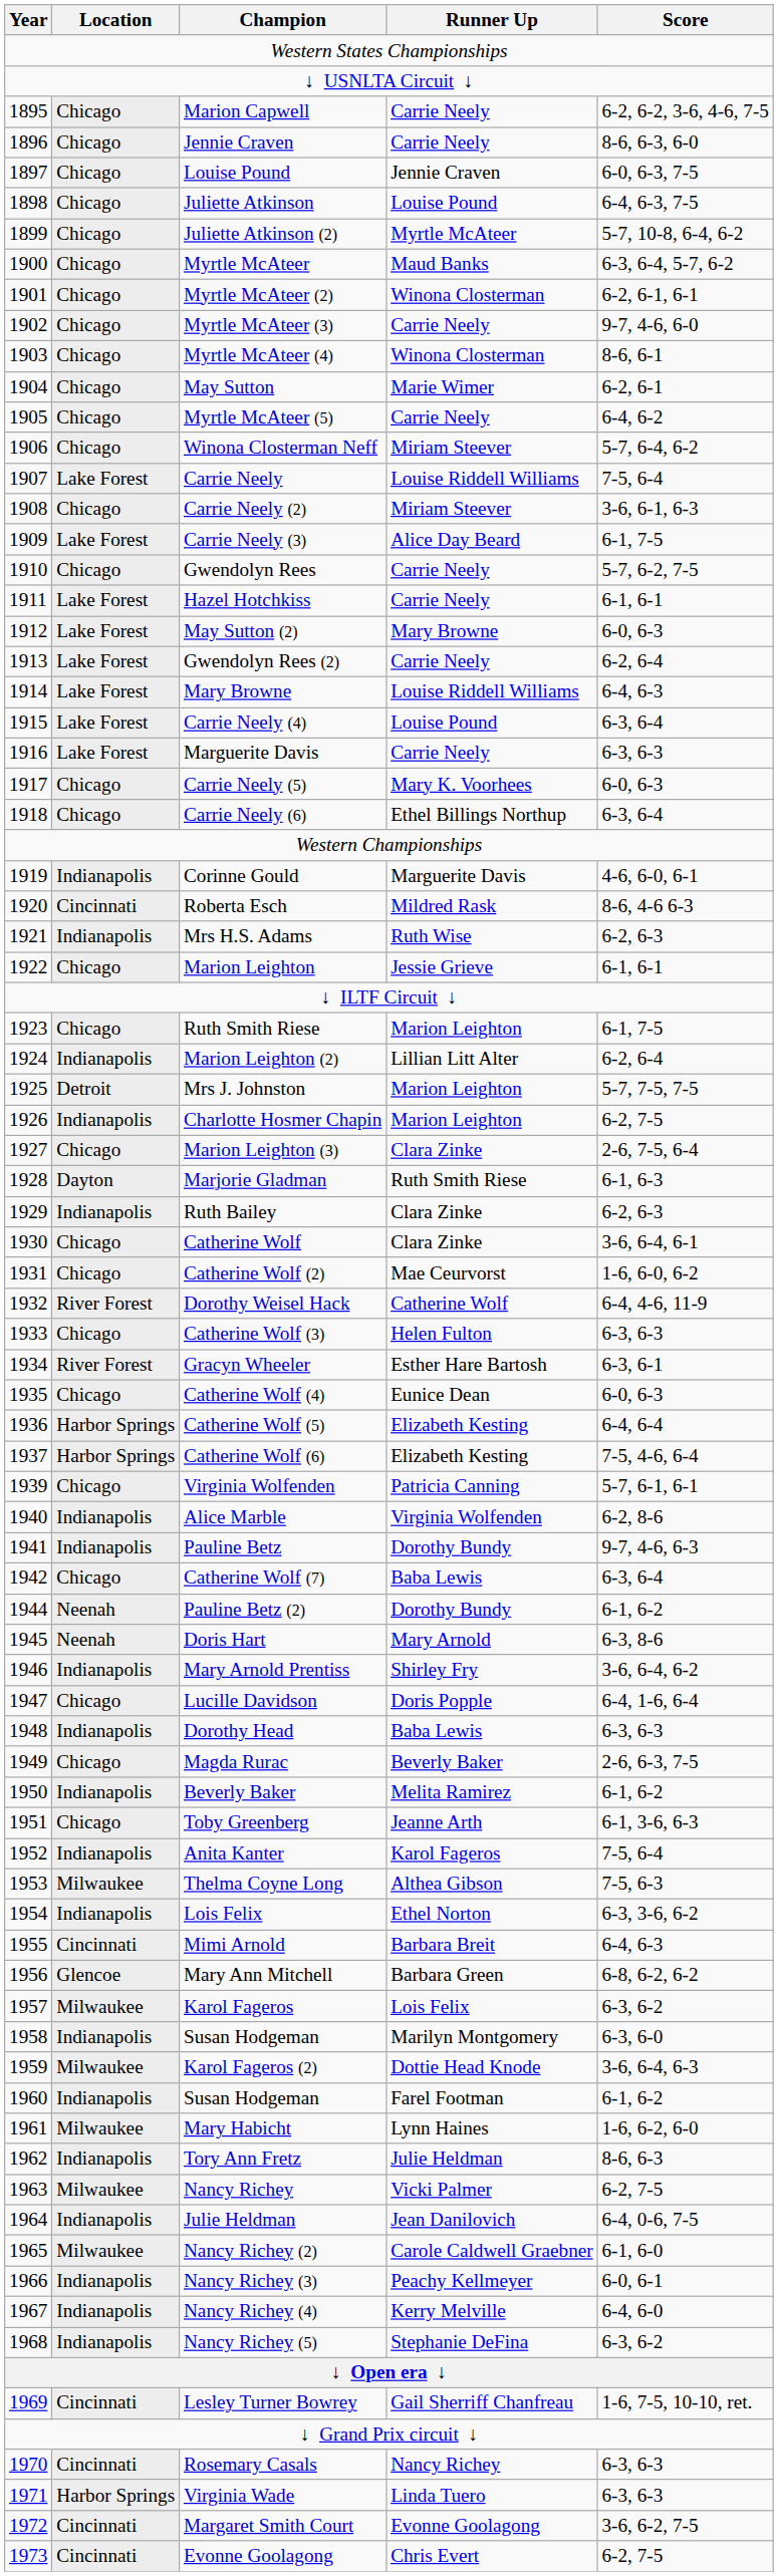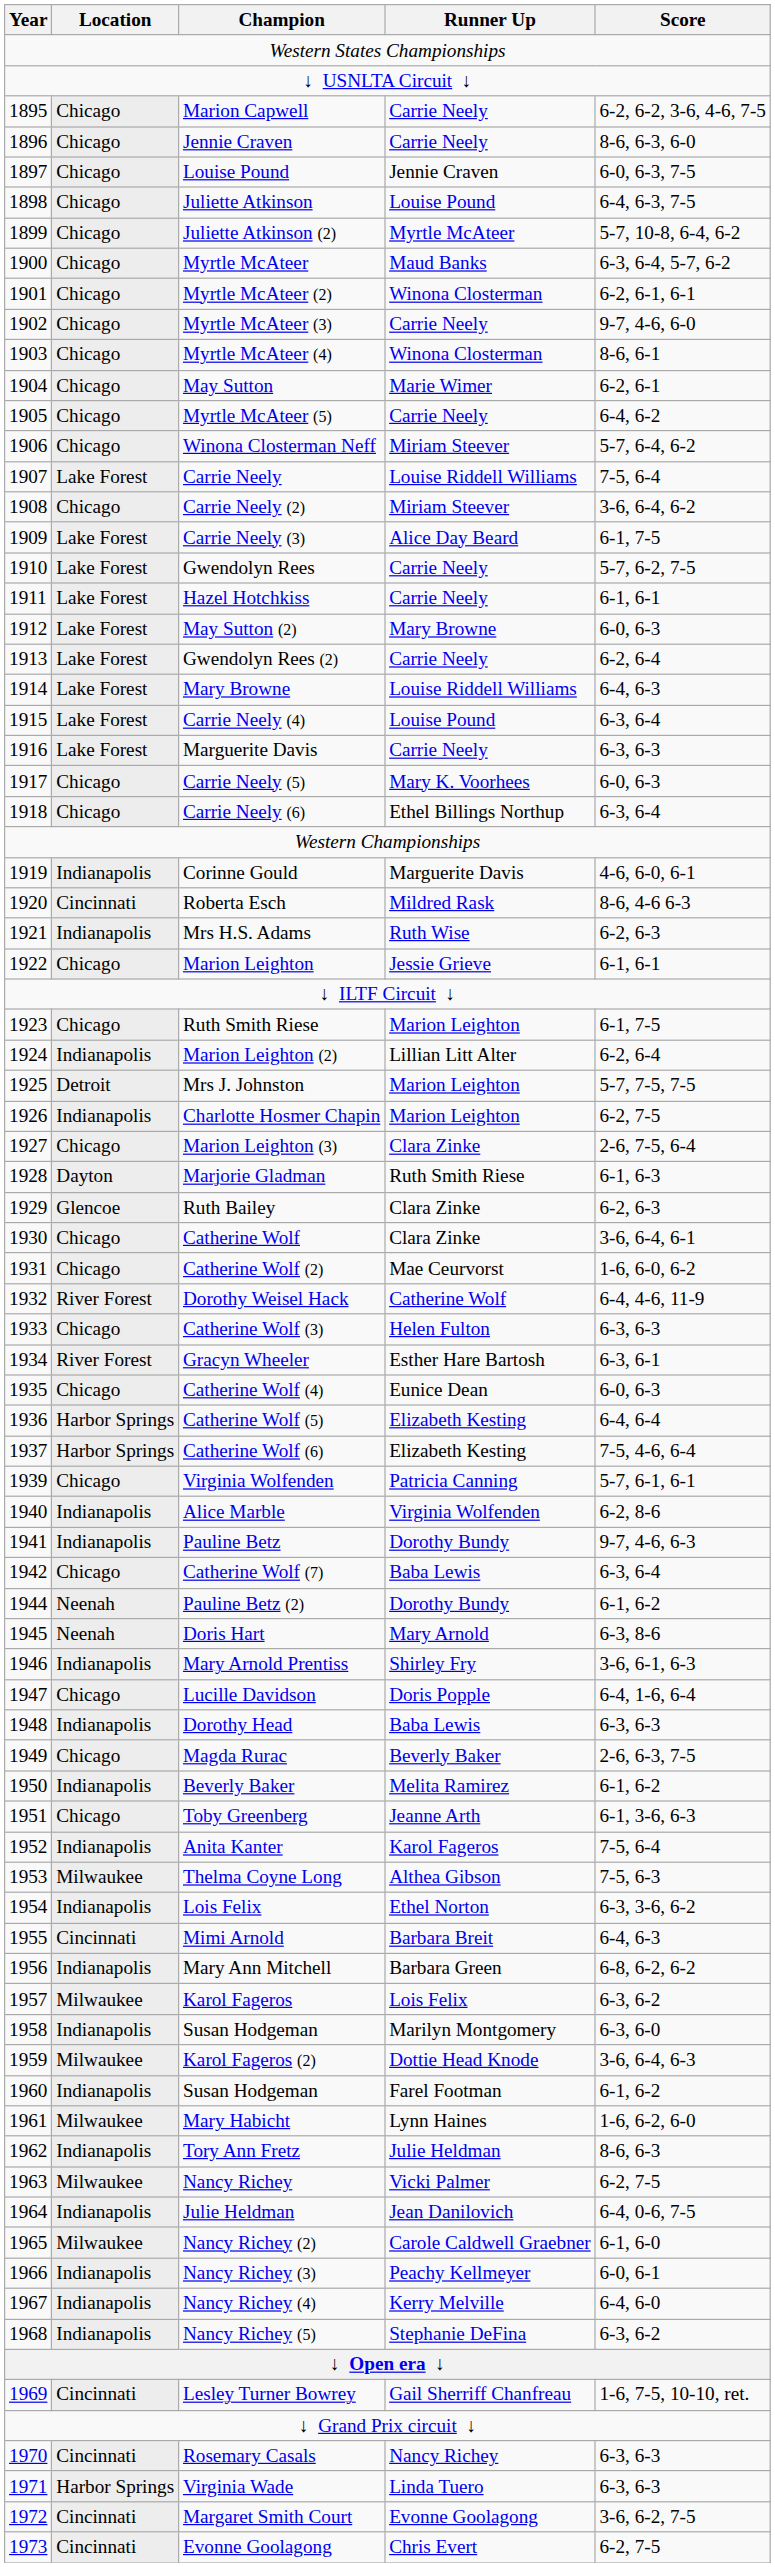 <table class="wikitable sortable">
 <tr>
 <th>Year</th>
 <th>Location</th>
 <th>Champion</th>
 <th>Runner Up</th>
 <th>Score</th>
 </tr>
 <tr>
 <td colspan=5 align=center><em>Western States Championships</em></td>
 </tr>
 <tr>
 <td colspan=5 align=center>↓  <a href='#'>USNLTA Circuit</a>  ↓</td>
 </tr>
 <tr>
 <td>1895</td>
 <td style="background:#ededed">Chicago</td>
 <td> <a href='#'>Marion Capwell</a></td>
 <td> <a href='#'>Carrie Neely</a></td>
 <td>6-2, 6-2, 3-6, 4-6, 7-5</td>
 </tr>
 <tr>
 <td>1896</td>
 <td style="background:#ededed">Chicago</td>
 <td> <a href='#'>Jennie Craven</a></td>
 <td> <a href='#'>Carrie Neely</a></td>
 <td>8-6, 6-3, 6-0</td>
 </tr>
 <tr>
 <td>1897</td>
 <td style="background:#ededed">Chicago</td>
 <td> <a href='#'>Louise Pound</a></td>
 <td> Jennie Craven</td>
 <td>6-0, 6-3, 7-5</td>
 </tr>
 <tr>
 <td>1898</td>
 <td style="background:#ededed">Chicago</td>
 <td> <a href='#'>Juliette Atkinson</a></td>
 <td> <a href='#'>Louise Pound</a></td>
 <td>6-4, 6-3, 7-5</td>
 </tr>
 <tr>
 <td>1899</td>
 <td style="background:#ededed">Chicago</td>
 <td> <a href='#'>Juliette Atkinson</a> <small>(2)</small></td>
 <td> <a href='#'>Myrtle McAteer</a></td>
 <td>5-7, 10-8, 6-4, 6-2</td>
 </tr>
 <tr>
 <td>1900</td>
 <td style="background:#ededed">Chicago</td>
 <td> <a href='#'>Myrtle McAteer</a></td>
 <td> <a href='#'>Maud Banks</a></td>
 <td>6-3, 6-4, 5-7, 6-2</td>
 </tr>
 <tr>
 <td>1901</td>
 <td style="background:#ededed">Chicago</td>
 <td> <a href='#'>Myrtle McAteer</a> <small>(2)</small></td>
 <td> <a href='#'>Winona Closterman</a></td>
 <td>6-2, 6-1, 6-1</td>
 </tr>
 <tr>
 <td>1902</td>
 <td style="background:#ededed">Chicago</td>
 <td> <a href='#'>Myrtle McAteer</a> <small>(3)</small></td>
 <td> <a href='#'>Carrie Neely</a></td>
 <td>9-7, 4-6, 6-0</td>
 </tr>
 <tr>
 <td>1903</td>
 <td style="background:#ededed">Chicago</td>
 <td> <a href='#'>Myrtle McAteer</a> <small>(4)</small></td>
 <td> <a href='#'>Winona Closterman</a></td>
 <td>8-6, 6-1</td>
 </tr>
 <tr>
 <td>1904</td>
 <td style="background:#ededed">Chicago</td>
 <td> <a href='#'>May Sutton</a></td>
 <td> <a href='#'>Marie Wimer</a></td>
 <td>6-2, 6-1</td>
 </tr>
 <tr>
 <td>1905</td>
 <td style="background:#ededed">Chicago</td>
 <td> <a href='#'>Myrtle McAteer</a> <small>(5)</small></td>
 <td> <a href='#'>Carrie Neely</a></td>
 <td>6-4, 6-2</td>
 </tr>
 <tr>
 <td>1906</td>
 <td style="background:#ededed">Chicago</td>
 <td> <a href='#'>Winona Closterman Neff</a></td>
 <td> <a href='#'>Miriam Steever</a></td>
 <td>5-7, 6-4, 6-2</td>
 </tr>
 <tr>
 <td>1907</td>
 <td style="background:#ededed">Lake Forest</td>
 <td> <a href='#'>Carrie Neely</a></td>
 <td> <a href='#'>Louise Riddell Williams</a></td>
 <td>7-5, 6-4</td>
 </tr>
 <tr>
 <td>1908</td>
 <td style="background:#ededed">Chicago</td>
 <td> <a href='#'>Carrie Neely</a> <small>(2)</small></td>
 <td> <a href='#'>Miriam Steever</a></td>
-<td>3-6, 6-1, 6-3</td>
+<td>3-6, 6-4, 6-2</td>
 </tr>
 <tr>
 <td>1909</td>
 <td style="background:#ededed">Lake Forest</td>
 <td> <a href='#'>Carrie Neely</a> <small>(3)</small></td>
 <td> <a href='#'>Alice Day Beard</a></td>
 <td>6-1, 7-5</td>
 </tr>
 <tr>
 <td>1910</td>
-<td style="background:#ededed">Chicago</td>
+<td style="background:#ededed">Lake Forest</td>
 <td> Gwendolyn Rees</td>
 <td> <a href='#'>Carrie Neely</a></td>
 <td>5-7, 6-2, 7-5</td>
 </tr>
 <tr>
 <td>1911</td>
 <td style="background:#ededed">Lake Forest</td>
 <td> <a href='#'>Hazel Hotchkiss</a></td>
 <td> <a href='#'>Carrie Neely</a></td>
 <td>6-1, 6-1</td>
 </tr>
 <tr>
 <td>1912</td>
 <td style="background:#ededed">Lake Forest</td>
 <td> <a href='#'>May Sutton</a> <small>(2)</small></td>
 <td> <a href='#'>Mary Browne</a></td>
 <td>6-0, 6-3</td>
 </tr>
 <tr>
 <td>1913</td>
 <td style="background:#ededed">Lake Forest</td>
 <td> Gwendolyn Rees <small>(2)</small></td>
 <td> <a href='#'>Carrie Neely</a></td>
 <td>6-2, 6-4</td>
 </tr>
 <tr>
 <td>1914</td>
 <td style="background:#ededed">Lake Forest</td>
 <td> <a href='#'>Mary Browne</a></td>
 <td> <a href='#'>Louise Riddell Williams</a></td>
 <td>6-4, 6-3</td>
 </tr>
 <tr>
 <td>1915</td>
 <td style="background:#ededed">Lake Forest</td>
 <td> <a href='#'>Carrie Neely</a> <small>(4)</small></td>
 <td> <a href='#'>Louise Pound</a></td>
 <td>6-3, 6-4</td>
 </tr>
 <tr>
 <td>1916</td>
 <td style="background:#ededed">Lake Forest</td>
 <td> Marguerite Davis</td>
 <td> <a href='#'>Carrie Neely</a></td>
 <td>6-3, 6-3</td>
 </tr>
 <tr>
 <td>1917</td>
 <td style="background:#ededed">Chicago</td>
 <td> <a href='#'>Carrie Neely</a> <small>(5)</small></td>
 <td> <a href='#'>Mary K. Voorhees</a></td>
 <td>6-0, 6-3</td>
 </tr>
 <tr>
 <td>1918</td>
 <td style="background:#ededed">Chicago</td>
 <td> <a href='#'>Carrie Neely</a> <small>(6)</small></td>
 <td> Ethel Billings Northup</td>
 <td>6-3, 6-4</td>
 </tr>
 <tr>
 <td colspan=5 align=center><em>Western Championships</em></td>
 </tr>
 <tr>
 <td>1919</td>
 <td style="background:#ededed">Indianapolis</td>
 <td> Corinne Gould</td>
 <td> Marguerite Davis</td>
 <td>4-6, 6-0, 6-1</td>
 </tr>
 <tr>
 <td>1920</td>
 <td style="background:#ededed">Cincinnati</td>
 <td> Roberta Esch</td>
 <td> <a href='#'>Mildred Rask</a></td>
 <td>8-6, 4-6 6-3</td>
 </tr>
 <tr>
 <td>1921</td>
 <td style="background:#ededed">Indianapolis</td>
 <td> Mrs H.S. Adams</td>
 <td> <a href='#'>Ruth Wise</a></td>
 <td>6-2, 6-3</td>
 </tr>
 <tr>
 <td>1922</td>
 <td style="background:#ededed">Chicago</td>
 <td> <a href='#'>Marion Leighton</a></td>
 <td> <a href='#'>Jessie Grieve</a></td>
 <td>6-1, 6-1</td>
 </tr>
 <tr>
 <td colspan=5 align=center>↓  <a href='#'>ILTF Circuit</a>  ↓</td>
 </tr>
 <tr>
 <td>1923</td>
 <td style="background:#ededed">Chicago</td>
 <td> Ruth Smith Riese</td>
 <td> <a href='#'>Marion Leighton</a></td>
 <td>6-1, 7-5</td>
 </tr>
 <tr>
 <td>1924</td>
 <td style="background:#ededed">Indianapolis</td>
 <td> <a href='#'>Marion Leighton</a> <small>(2)</small></td>
 <td> Lillian Litt Alter</td>
 <td>6-2, 6-4</td>
 </tr>
 <tr>
 <td>1925</td>
 <td style="background:#ededed">Detroit</td>
 <td> Mrs J. Johnston</td>
 <td> <a href='#'>Marion Leighton</a></td>
 <td>5-7, 7-5, 7-5</td>
 </tr>
 <tr>
 <td>1926</td>
 <td style="background:#ededed">Indianapolis</td>
 <td> <a href='#'>Charlotte Hosmer Chapin</a></td>
 <td> <a href='#'>Marion Leighton</a></td>
 <td>6-2, 7-5</td>
 </tr>
 <tr>
 <td>1927</td>
 <td style="background:#ededed">Chicago</td>
 <td> <a href='#'>Marion Leighton</a> <small>(3)</small></td>
 <td> <a href='#'>Clara Zinke</a></td>
 <td>2-6, 7-5, 6-4</td>
 </tr>
 <tr>
 <td>1928</td>
 <td style="background:#ededed">Dayton</td>
 <td> <a href='#'>Marjorie Gladman</a></td>
 <td> Ruth Smith Riese</td>
 <td>6-1, 6-3</td>
 </tr>
 <tr>
 <td>1929</td>
-<td style="background:#ededed">Indianapolis</td>
+<td style="background:#ededed">Glencoe</td>
 <td> Ruth Bailey</td>
 <td> Clara Zinke</td>
 <td>6-2, 6-3</td>
 </tr>
 <tr>
 <td>1930</td>
 <td style="background:#ededed">Chicago</td>
 <td> <a href='#'>Catherine Wolf</a></td>
 <td> Clara Zinke</td>
 <td>3-6, 6-4, 6-1</td>
 </tr>
 <tr>
 <td>1931</td>
 <td style="background:#ededed">Chicago</td>
 <td> <a href='#'>Catherine Wolf</a> <small>(2)</small></td>
 <td> Mae Ceurvorst</td>
 <td>1-6, 6-0, 6-2</td>
 </tr>
 <tr>
 <td>1932</td>
 <td style="background:#ededed">River Forest</td>
 <td> <a href='#'>Dorothy Weisel Hack</a></td>
 <td> <a href='#'>Catherine Wolf</a></td>
 <td>6-4, 4-6, 11-9</td>
 </tr>
 <tr>
 <td>1933</td>
 <td style="background:#ededed">Chicago</td>
 <td> <a href='#'>Catherine Wolf</a> <small>(3)</small></td>
 <td> <a href='#'>Helen Fulton</a></td>
 <td>6-3, 6-3</td>
 </tr>
 <tr>
 <td>1934</td>
 <td style="background:#ededed">River Forest</td>
 <td> <a href='#'>Gracyn Wheeler</a></td>
 <td> Esther Hare Bartosh</td>
 <td>6-3, 6-1</td>
 </tr>
 <tr>
 <td>1935</td>
 <td style="background:#ededed">Chicago</td>
 <td> <a href='#'>Catherine Wolf</a> <small>(4)</small></td>
 <td> Eunice Dean</td>
 <td>6-0, 6-3</td>
 </tr>
 <tr>
 <td>1936</td>
 <td style="background:#ededed">Harbor Springs</td>
 <td>  <a href='#'>Catherine Wolf</a> <small>(5)</small></td>
 <td> <a href='#'>Elizabeth Kesting</a></td>
 <td>6-4, 6-4</td>
 </tr>
 <tr>
 <td>1937</td>
 <td style="background:#ededed">Harbor Springs</td>
 <td>  <a href='#'>Catherine Wolf</a> <small>(6)</small></td>
 <td> Elizabeth Kesting</td>
 <td>7-5, 4-6, 6-4</td>
 </tr>
 <tr>
 <td>1939</td>
 <td style="background:#ededed">Chicago</td>
 <td> <a href='#'>Virginia Wolfenden</a></td>
 <td> <a href='#'>Patricia Canning</a></td>
 <td>5-7, 6-1, 6-1</td>
 </tr>
 <tr>
 <td>1940</td>
 <td style="background:#ededed">Indianapolis</td>
 <td> <a href='#'>Alice Marble</a></td>
 <td> <a href='#'>Virginia Wolfenden</a></td>
 <td>6-2, 8-6</td>
 </tr>
 <tr>
 <td>1941</td>
 <td style="background:#ededed">Indianapolis</td>
 <td> <a href='#'>Pauline Betz</a></td>
 <td> <a href='#'>Dorothy Bundy</a></td>
 <td>9-7, 4-6, 6-3</td>
 </tr>
 <tr>
 <td>1942</td>
 <td style="background:#ededed">Chicago</td>
 <td>  <a href='#'>Catherine Wolf</a> <small>(7)</small></td>
 <td> <a href='#'>Baba Lewis</a></td>
 <td>6-3, 6-4</td>
 </tr>
 <tr>
 <td>1944</td>
 <td style="background:#ededed">Neenah</td>
 <td> <a href='#'>Pauline Betz</a> <small>(2)</small></td>
 <td> <a href='#'>Dorothy Bundy</a></td>
 <td>6-1, 6-2</td>
 </tr>
 <tr>
 <td>1945</td>
 <td style="background:#ededed">Neenah</td>
 <td> <a href='#'>Doris Hart</a></td>
 <td> <a href='#'>Mary Arnold</a></td>
 <td>6-3, 8-6</td>
 </tr>
 <tr>
 <td>1946</td>
 <td style="background:#ededed">Indianapolis</td>
 <td> <a href='#'>Mary Arnold Prentiss</a></td>
 <td> <a href='#'>Shirley Fry</a></td>
-<td>3-6, 6-4, 6-2</td>
+<td>3-6, 6-1, 6-3</td>
 </tr>
 <tr>
 <td>1947</td>
 <td style="background:#ededed">Chicago</td>
 <td> <a href='#'>Lucille Davidson</a></td>
 <td> <a href='#'>Doris Popple</a></td>
 <td>6-4, 1-6, 6-4</td>
 </tr>
 <tr>
 <td>1948</td>
 <td style="background:#ededed">Indianapolis</td>
 <td> <a href='#'>Dorothy Head</a></td>
 <td> <a href='#'>Baba Lewis</a></td>
 <td>6-3, 6-3</td>
 </tr>
 <tr>
 <td>1949</td>
 <td style="background:#ededed">Chicago</td>
 <td> <a href='#'>Magda Rurac</a></td>
 <td> <a href='#'>Beverly Baker</a></td>
 <td>2-6, 6-3, 7-5</td>
 </tr>
 <tr>
 <td>1950</td>
 <td style="background:#ededed">Indianapolis</td>
 <td> <a href='#'>Beverly Baker</a></td>
 <td> <a href='#'>Melita Ramirez</a></td>
 <td>6-1, 6-2</td>
 </tr>
 <tr>
 <td>1951</td>
 <td style="background:#ededed">Chicago</td>
 <td> <a href='#'>Toby Greenberg</a></td>
 <td> <a href='#'>Jeanne Arth</a></td>
 <td>6-1, 3-6, 6-3</td>
 </tr>
 <tr>
 <td>1952</td>
 <td style="background:#ededed">Indianapolis</td>
 <td> <a href='#'>Anita Kanter</a></td>
 <td> <a href='#'>Karol Fageros</a></td>
 <td>7-5, 6-4</td>
 </tr>
 <tr>
 <td>1953</td>
 <td style="background:#ededed">Milwaukee</td>
 <td> <a href='#'>Thelma Coyne Long</a></td>
 <td> <a href='#'>Althea Gibson</a></td>
 <td>7-5, 6-3</td>
 </tr>
 <tr>
 <td>1954</td>
 <td style="background:#ededed">Indianapolis</td>
 <td> <a href='#'>Lois Felix</a></td>
 <td> <a href='#'>Ethel Norton</a></td>
 <td>6-3, 3-6, 6-2</td>
 </tr>
 <tr>
 <td>1955</td>
 <td style="background:#ededed">Cincinnati</td>
 <td> <a href='#'>Mimi Arnold</a></td>
 <td> <a href='#'>Barbara Breit</a></td>
 <td>6-4, 6-3</td>
 </tr>
 <tr>
 <td>1956</td>
-<td style="background:#ededed">Glencoe</td>
+<td style="background:#ededed">Indianapolis</td>
 <td> Mary Ann Mitchell</td>
 <td> Barbara Green</td>
 <td>6-8, 6-2, 6-2</td>
 </tr>
 <tr>
 <td>1957</td>
 <td style="background:#ededed">Milwaukee</td>
 <td> <a href='#'>Karol Fageros</a></td>
 <td> <a href='#'>Lois Felix</a></td>
 <td>6-3, 6-2</td>
 </tr>
 <tr>
 <td>1958</td>
 <td style="background:#ededed">Indianapolis</td>
 <td> Susan Hodgeman</td>
 <td> Marilyn Montgomery</td>
 <td>6-3, 6-0</td>
 </tr>
 <tr>
 <td>1959</td>
 <td style="background:#ededed">Milwaukee</td>
 <td> <a href='#'>Karol Fageros</a> <small>(2)</small></td>
 <td> <a href='#'>Dottie Head Knode</a></td>
 <td>3-6, 6-4, 6-3</td>
 </tr>
 <tr>
 <td>1960</td>
 <td style="background:#ededed">Indianapolis</td>
 <td> Susan Hodgeman</td>
 <td> Farel Footman</td>
 <td>6-1, 6-2</td>
 </tr>
 <tr>
 <td>1961</td>
 <td style="background:#ededed">Milwaukee</td>
 <td> <a href='#'>Mary Habicht</a></td>
 <td> Lynn Haines</td>
 <td>1-6, 6-2, 6-0</td>
 </tr>
 <tr>
 <td>1962</td>
 <td style="background:#ededed">Indianapolis</td>
 <td> <a href='#'>Tory Ann Fretz</a></td>
 <td> <a href='#'>Julie Heldman</a></td>
 <td>8-6, 6-3</td>
 </tr>
 <tr>
 <td>1963</td>
 <td style="background:#ededed">Milwaukee</td>
 <td> <a href='#'>Nancy Richey</a></td>
 <td> <a href='#'>Vicki Palmer</a></td>
 <td>6-2, 7-5</td>
 </tr>
 <tr>
 <td>1964</td>
 <td style="background:#ededed">Indianapolis</td>
 <td> <a href='#'>Julie Heldman</a></td>
 <td> <a href='#'>Jean Danilovich</a></td>
 <td>6-4, 0-6, 7-5</td>
 </tr>
 <tr>
 <td>1965</td>
 <td style="background:#ededed">Milwaukee</td>
 <td> <a href='#'>Nancy Richey</a> <small>(2)</small></td>
 <td> <a href='#'>Carole Caldwell Graebner</a></td>
 <td>6-1, 6-0</td>
 </tr>
 <tr>
 <td>1966</td>
 <td style="background:#ededed">Indianapolis</td>
 <td> <a href='#'>Nancy Richey</a> <small>(3)</small></td>
 <td> <a href='#'>Peachy Kellmeyer</a></td>
 <td>6-0, 6-1</td>
 </tr>
 <tr>
 <td>1967</td>
 <td style="background:#ededed">Indianapolis</td>
 <td> <a href='#'>Nancy Richey</a> <small>(4)</small></td>
 <td> <a href='#'>Kerry Melville</a></td>
 <td>6-4, 6-0</td>
 </tr>
 <tr>
 <td>1968</td>
 <td style="background:#ededed">Indianapolis</td>
 <td> <a href='#'>Nancy Richey</a> <small>(5)</small></td>
 <td> <a href='#'>Stephanie DeFina</a></td>
 <td>6-3, 6-2</td>
 </tr>
 <tr>
 <th colspan=5 align=center>↓  <a href='#'>Open era</a>  ↓</th>
 </tr>
 <tr>
 <td><a href='#'>1969</a></td>
 <td style="background:#ededed">Cincinnati</td>
 <td> <a href='#'>Lesley Turner Bowrey</a></td>
 <td> <a href='#'>Gail Sherriff Chanfreau</a></td>
 <td>1-6, 7-5, 10-10, ret.</td>
 </tr>
 <tr>
 <td colspan=5 align=center>↓  <a href='#'>Grand Prix circuit</a>  ↓</td>
 </tr>
 <tr>
 <td><a href='#'>1970</a></td>
 <td style="background:#ededed">Cincinnati</td>
 <td> <a href='#'>Rosemary Casals</a></td>
 <td> <a href='#'>Nancy Richey</a></td>
 <td>6-3, 6-3</td>
 </tr>
 <tr>
 <td><a href='#'>1971</a></td>
 <td style="background:#ededed">Harbor Springs</td>
 <td> <a href='#'>Virginia Wade</a></td>
 <td> <a href='#'>Linda Tuero</a></td>
 <td>6-3, 6-3</td>
 </tr>
 <tr>
 <td><a href='#'>1972</a></td>
 <td style="background:#ededed">Cincinnati</td>
 <td> <a href='#'>Margaret Smith Court</a></td>
 <td> <a href='#'>Evonne Goolagong</a></td>
 <td>3-6, 6-2, 7-5</td>
 </tr>
 <tr>
 <td><a href='#'>1973</a></td>
 <td style="background:#ededed">Cincinnati</td>
 <td> <a href='#'>Evonne Goolagong</a></td>
 <td> <a href='#'>Chris Evert</a></td>
 <td>6-2, 7-5</td>
 </tr>
 </table>
